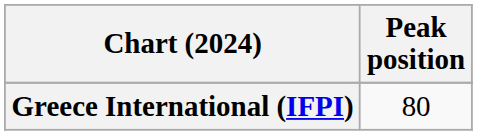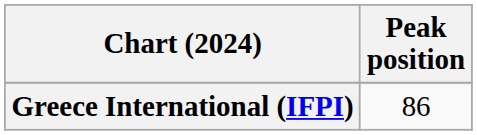 <table class="wikitable sortable plainrowheaders" style="text-align:center">
 <tr>
 <th scope="col">Chart (2024)</th>
 <th scope="col">Peak<br>position</th>
 </tr>
 <tr>
 </tr>
 <tr>
 <th scope="row">Greece International (<a href='#'>IFPI</a>)</th>
-<td>80</td>
+<td>86</td>
 </tr>
 </table>
